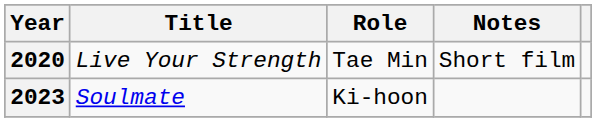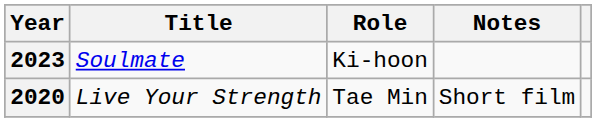 <table class="wikitable plainrowheaders sortable">
 <tr>
 <th scope="col">Year</th>
 <th scope="col">Title</th>
 <th scope="col">Role</th>
 <th scope="col">Notes</th>
 <th scope="col" class="unsortable"></th>
 </tr>
 <tr>
+<th scope="row">2023</th>
+<td><em><a href='#'>Soulmate</a></em></td>
+<td>Ki-hoon</td>
+<td></td>
+<td style="text-align:center"></td>
+</tr>
+<tr>
 <th scope="row">2020</th>
 <td><em>Live Your Strength</em></td>
 <td>Tae Min</td>
 <td>Short film</td>
 <td style="text-align:center"></td>
 </tr>
-<tr>
-<th scope="row">2023</th>
-<td><em><a href='#'>Soulmate</a></em></td>
-<td>Ki-hoon</td>
-<td></td>
-<td style="text-align:center"></td>
-</tr>
 </table>
